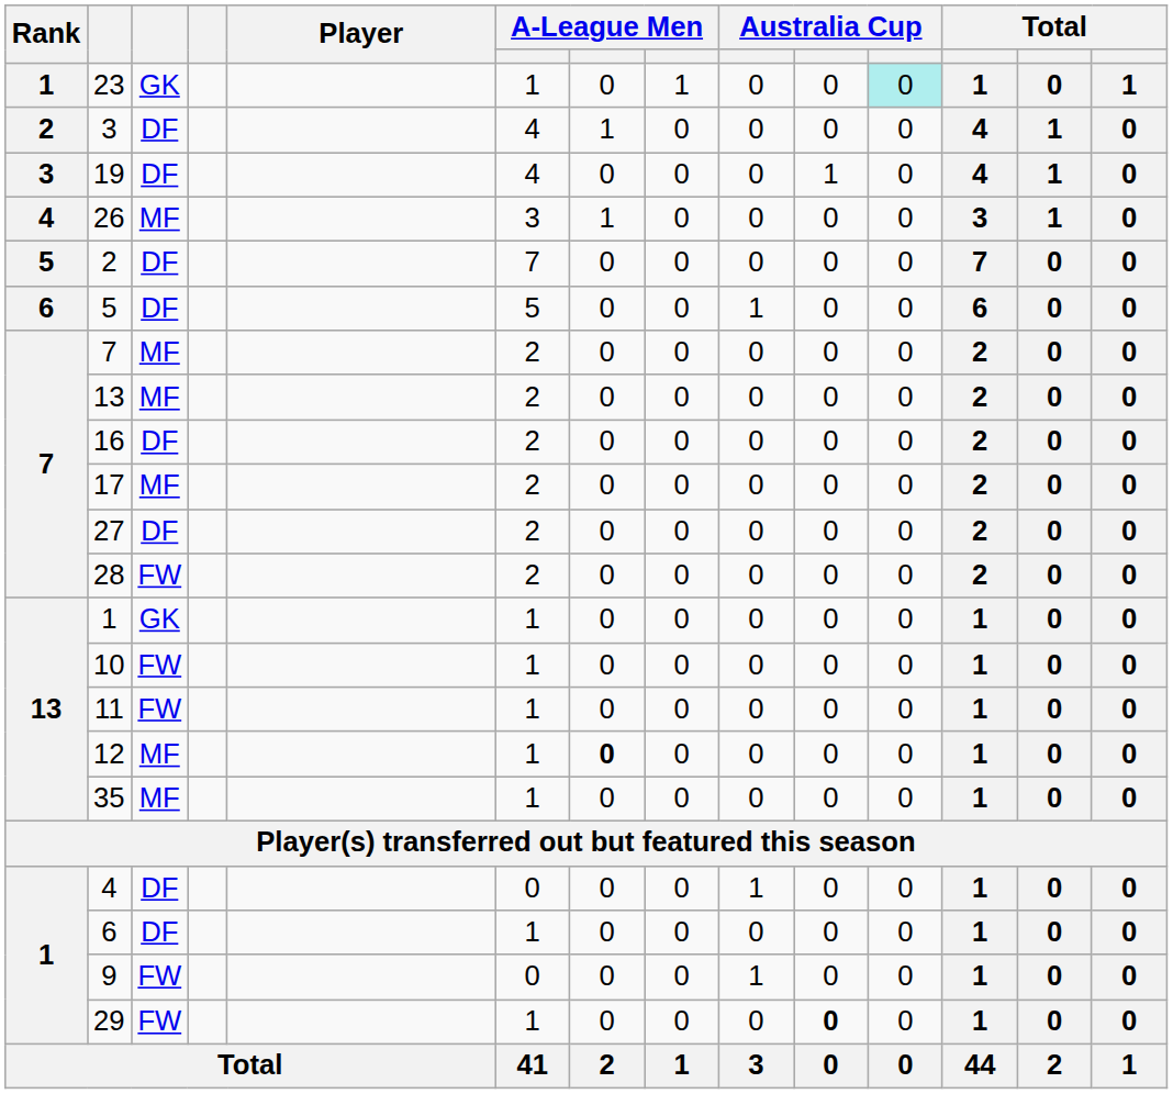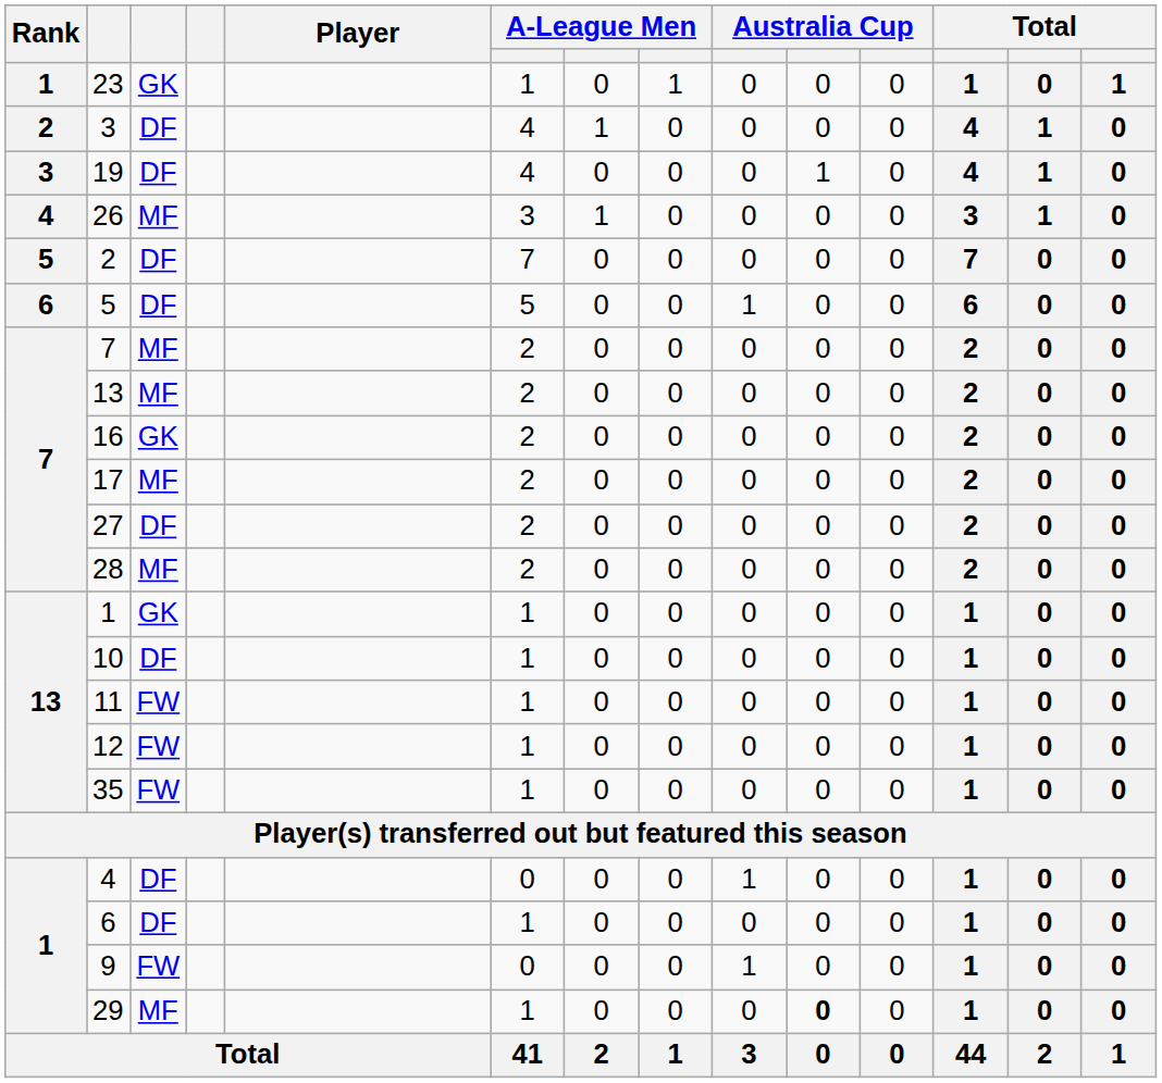 <table class="wikitable sortable" style="text-align:center;">
 <tr>
 <th rowspan="2" width="15">Rank</th>
 <th rowspan="2" width="15"></th>
 <th rowspan="2" width="15"></th>
 <th rowspan="2" width="15"></th>
 <th rowspan="2" width="145">Player</th>
 <th colspan="3" width="120"><a href='#'>A-League Men</a></th>
 <th colspan="3" width="120"><a href='#'>Australia Cup</a></th>
 <th colspan="3" width="120">Total</th>
 </tr>
 <tr>
 <th style="width:30px"></th>
 <th style="width:30px"></th>
 <th style="width:30px"></th>
 <th style="width:30px"></th>
 <th style="width:30px"></th>
 <th style="width:30px"></th>
 <th style="width:30px"></th>
 <th style="width:30px"></th>
 <th style="width:30px"></th>
 </tr>
 <tr>
 <th>1</th>
 <td>23</td>
 <td><a href='#'>GK</a></td>
 <td></td>
 <td align="left"><br></td>
 <td>1</td>
 <td>0</td>
 <td>1<br></td>
 <td>0</td>
 <td>0</td>
-<td style="background: paleturquoise;">0<br></td>
+<td>0<br></td>
 <th>1</th>
 <th>0</th>
 <th>1</th>
 </tr>
 <tr>
 <th>2</th>
 <td>3</td>
 <td><a href='#'>DF</a></td>
 <td></td>
 <td align="left"><br></td>
 <td>4</td>
 <td>1</td>
 <td>0<br></td>
 <td>0</td>
 <td>0</td>
 <td>0<br></td>
 <th>4</th>
 <th>1</th>
 <th>0</th>
 </tr>
 <tr>
 <th>3</th>
 <td>19</td>
 <td><a href='#'>DF</a></td>
 <td></td>
 <td align="left"><br></td>
 <td>4</td>
 <td>0</td>
 <td>0<br></td>
 <td>0</td>
 <td>1</td>
 <td>0<br></td>
 <th>4</th>
 <th>1</th>
 <th>0</th>
 </tr>
 <tr>
 <th>4</th>
 <td>26</td>
 <td><a href='#'>MF</a></td>
 <td></td>
 <td align="left"><br></td>
 <td>3</td>
 <td>1</td>
 <td>0<br></td>
 <td>0</td>
 <td>0</td>
 <td>0<br></td>
 <th>3</th>
 <th>1</th>
 <th>0</th>
 </tr>
 <tr>
 <th>5</th>
 <td>2</td>
 <td><a href='#'>DF</a></td>
 <td></td>
 <td align="left"><br></td>
 <td>7</td>
 <td>0</td>
 <td>0<br></td>
 <td>0</td>
 <td>0</td>
 <td>0<br></td>
 <th>7</th>
 <th>0</th>
 <th>0</th>
 </tr>
 <tr>
 <th>6</th>
 <td>5</td>
 <td><a href='#'>DF</a></td>
 <td></td>
 <td align="left"><br></td>
 <td>5</td>
 <td>0</td>
 <td>0<br></td>
 <td>1</td>
 <td>0</td>
 <td>0<br></td>
 <th>6</th>
 <th>0</th>
 <th>0</th>
 </tr>
 <tr>
 <th rowspan="6">7</th>
 <td>7</td>
 <td><a href='#'>MF</a></td>
 <td></td>
 <td align="left"><br></td>
 <td>2</td>
 <td>0</td>
 <td>0<br></td>
 <td>0</td>
 <td>0</td>
 <td>0<br></td>
 <th>2</th>
 <th>0</th>
 <th>0</th>
 </tr>
 <tr>
 <td>13</td>
 <td><a href='#'>MF</a></td>
 <td></td>
 <td align="left"><br></td>
 <td>2</td>
 <td>0</td>
 <td>0<br></td>
 <td>0</td>
 <td>0</td>
 <td>0<br></td>
 <th>2</th>
 <th>0</th>
 <th>0</th>
 </tr>
 <tr>
 <td>16</td>
-<td><a href='#'>DF</a></td>
+<td><a href='#'>GK</a></td>
 <td></td>
 <td align="left"><br></td>
 <td>2</td>
 <td>0</td>
 <td>0<br></td>
 <td>0</td>
 <td>0</td>
 <td>0<br></td>
 <th>2</th>
 <th>0</th>
 <th>0</th>
 </tr>
 <tr>
 <td>17</td>
 <td><a href='#'>MF</a></td>
 <td></td>
 <td align="left"><br></td>
 <td>2</td>
 <td>0</td>
 <td>0<br></td>
 <td>0</td>
 <td>0</td>
 <td>0<br></td>
 <th>2</th>
 <th>0</th>
 <th>0</th>
 </tr>
 <tr>
 <td>27</td>
 <td><a href='#'>DF</a></td>
 <td></td>
 <td align="left"><br></td>
 <td>2</td>
 <td>0</td>
 <td>0<br></td>
 <td>0</td>
 <td>0</td>
 <td>0<br></td>
 <th>2</th>
 <th>0</th>
 <th>0</th>
 </tr>
 <tr>
 <td>28</td>
-<td><a href='#'>FW</a></td>
+<td><a href='#'>MF</a></td>
 <td></td>
 <td align="left"><br></td>
 <td>2</td>
 <td>0</td>
 <td>0<br></td>
 <td>0</td>
 <td>0</td>
 <td>0<br></td>
 <th>2</th>
 <th>0</th>
 <th>0</th>
 </tr>
 <tr>
 <th rowspan="5">13</th>
 <td>1</td>
 <td><a href='#'>GK</a></td>
 <td></td>
 <td align="left"><br></td>
 <td>1</td>
 <td>0</td>
 <td>0<br></td>
 <td>0</td>
 <td>0</td>
 <td>0<br></td>
 <th>1</th>
 <th>0</th>
 <th>0</th>
 </tr>
 <tr>
 <td>10</td>
-<td><a href='#'>FW</a></td>
+<td><a href='#'>DF</a></td>
 <td></td>
 <td align="left"><br></td>
 <td>1</td>
 <td>0</td>
 <td>0<br></td>
 <td>0</td>
 <td>0</td>
 <td>0<br></td>
 <th>1</th>
 <th>0</th>
 <th>0</th>
 </tr>
 <tr>
 <td>11</td>
 <td><a href='#'>FW</a></td>
 <td></td>
 <td align="left"><br></td>
 <td>1</td>
 <td>0</td>
 <td>0<br></td>
 <td>0</td>
 <td>0</td>
 <td>0<br></td>
 <th>1</th>
 <th>0</th>
 <th>0</th>
 </tr>
 <tr>
 <td>12</td>
-<td><a href='#'>MF</a></td>
+<td><a href='#'>FW</a></td>
 <td></td>
 <td align="left"><br></td>
 <td>1</td>
-<td><strong>0</strong></td>
+<td>0</td>
 <td>0<br></td>
 <td>0</td>
 <td>0</td>
 <td>0<br></td>
 <th>1</th>
 <th>0</th>
 <th>0</th>
 </tr>
 <tr>
 <td>35</td>
-<td><a href='#'>MF</a></td>
+<td><a href='#'>FW</a></td>
 <td></td>
 <td align="left"><br></td>
 <td>1</td>
 <td>0</td>
 <td>0<br></td>
 <td>0</td>
 <td>0</td>
 <td>0<br></td>
 <th>1</th>
 <th>0</th>
 <th>0</th>
 </tr>
 <tr>
 <th colspan="14">Player(s) transferred out but featured this season</th>
 </tr>
 <tr>
 <th rowspan="4">1</th>
 <td>4</td>
 <td><a href='#'>DF</a></td>
 <td></td>
 <td align="left"><br></td>
 <td>0</td>
 <td>0</td>
 <td>0<br></td>
 <td>1</td>
 <td>0</td>
 <td>0<br></td>
 <th>1</th>
 <th>0</th>
 <th>0</th>
 </tr>
 <tr>
 <td>6</td>
 <td><a href='#'>DF</a></td>
 <td></td>
 <td align="left"><br></td>
 <td>1</td>
 <td>0</td>
 <td>0<br></td>
 <td>0</td>
 <td>0</td>
 <td>0<br></td>
 <th>1</th>
 <th>0</th>
 <th>0</th>
 </tr>
 <tr>
 <td>9</td>
 <td><a href='#'>FW</a></td>
 <td></td>
 <td align="left"><br></td>
 <td>0</td>
 <td>0</td>
 <td>0<br></td>
 <td>1</td>
 <td>0</td>
 <td>0<br></td>
 <th>1</th>
 <th>0</th>
 <th>0</th>
 </tr>
 <tr>
 <td>29</td>
-<td><a href='#'>FW</a></td>
+<td><a href='#'>MF</a></td>
 <td></td>
 <td align="left"><br></td>
 <td>1</td>
 <td>0</td>
 <td>0<br></td>
 <td>0</td>
 <td><strong>0</strong></td>
 <td>0<br></td>
 <th>1</th>
 <th>0</th>
 <th>0</th>
 </tr>
 <tr>
 <th colspan="5">Total<br></th>
 <th>41</th>
 <th>2</th>
 <th>1<br></th>
 <th>3</th>
 <th>0</th>
 <th>0<br></th>
 <th>44</th>
 <th>2</th>
 <th>1</th>
 </tr>
 </table>
